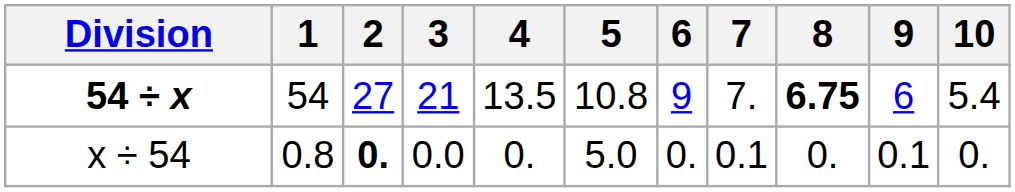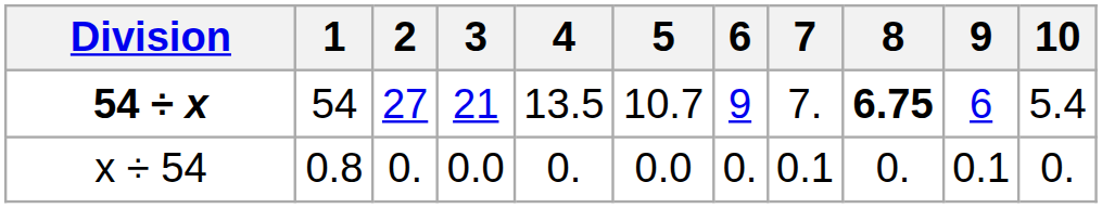 <table class="wikitable" style="text-align: center; background: white">
 <tr>
 <th style="width:105px;"><a href='#'>Division</a></th>
 <th>1</th>
 <th>2</th>
 <th>3</th>
 <th>4</th>
 <th>5</th>
 <th>6</th>
 <th>7</th>
 <th>8</th>
 <th>9</th>
 <th>10</th>
 </tr>
 <tr>
 <td><strong>54 ÷ <em>x<strong><em></td>
 <td></strong>54<strong></td>
 <td><a href='#'>27</a></td>
 <td><a href='#'>21</a></td>
 <td>13.5</td>
-<td>10.8</td>
+<td>10.7</td>
 <td><a href='#'>9</a></td>
 <td>7.</td>
 <td><strong>6.75</strong></td>
 <td><a href='#'>6</a></td>
 <td>5.4</td>
 </tr>
 <tr>
 <td></em></strong>x</em> ÷ 54</strong></td>
 <td>0.8</td>
-<td><strong>0.</strong></td>
+<td>0.</td>
 <td>0.0</td>
 <td>0.</td>
-<td>5.0</td>
+<td>0.0</td>
 <td>0.</td>
 <td>0.1</td>
 <td>0.</td>
 <td>0.1</td>
 <td>0.</td>
 </tr>
 </table>
